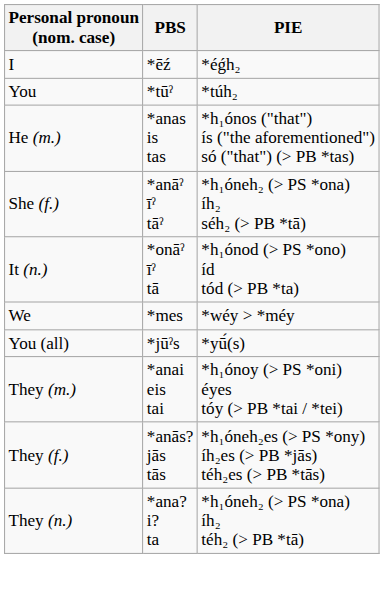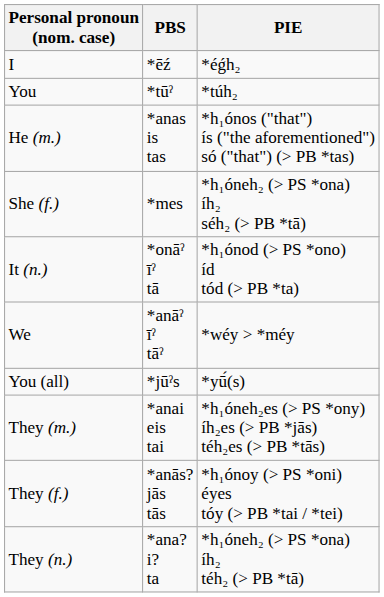 <table class="wikitable">
 <tr>
 <th>Personal pronoun<br>(nom. case)</th>
 <th>PBS</th>
 <th>PIE</th>
 </tr>
 <tr>
 <td>I</td>
 <td>*ēź</td>
 <td>*éǵh₂</td>
 </tr>
 <tr>
 <td>You</td>
 <td>*tūˀ</td>
 <td>*túh₂</td>
 </tr>
 <tr>
 <td>He <em>(m.)</em></td>
 <td>*anas<br>is<br>tas</td>
 <td>*h₁ónos ("that")<br>ís ("the aforementioned")<br>só ("that") (> PB *tas)</td>
 </tr>
 <tr>
 <td>She <em>(f.)</em></td>
-<td>*anāˀ<br>īˀ<br>tāˀ</td>
+<td>*mes</td>
 <td>*h₁óneh₂ (> PS *ona)<br>íh₂<br>séh₂ (> PB *tā)</td>
 </tr>
 <tr>
 <td>It <em>(n.)</em></td>
 <td>*onāˀ<br>īˀ<br>tā</td>
 <td>*h₁ónod (> PS *ono)<br>íd<br>tód (> PB *ta)</td>
 </tr>
 <tr>
 <td>We</td>
-<td>*mes</td>
+<td>*anāˀ<br>īˀ<br>tāˀ</td>
 <td>*wéy > *méy</td>
 </tr>
 <tr>
 <td>You (all)</td>
 <td>*jūˀs</td>
 <td>*yū́(s)</td>
 </tr>
 <tr>
 <td>They <em>(m.)</em></td>
 <td>*anai<br>eis<br>tai</td>
-<td>*h₁ónoy (> PS *oni)<br>éyes<br>tóy (> PB *tai / *tei)</td>
+<td>*h₁óneh₂es (> PS *ony)<br>íh₂es (> PB *jās)<br>téh₂es (> PB *tās)</td>
 </tr>
 <tr>
 <td>They <em>(f.)</em></td>
 <td>*anās?<br>jās<br>tās</td>
-<td>*h₁óneh₂es (> PS *ony)<br>íh₂es (> PB *jās)<br>téh₂es (> PB *tās)</td>
+<td>*h₁ónoy (> PS *oni)<br>éyes<br>tóy (> PB *tai / *tei)</td>
 </tr>
 <tr>
 <td>They <em>(n.)</em></td>
 <td>*ana?<br>i?<br>ta</td>
 <td>*h₁óneh₂ (> PS *ona)<br>íh₂<br>téh₂ (> PB *tā)</td>
 </tr>
 </table>
